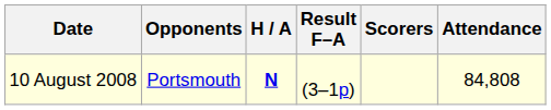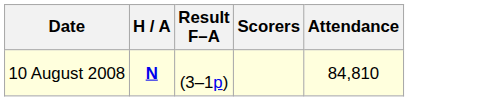 <table class="wikitable" style="text-align:center">
 <tr>
 <th>Date</th>
-<th>Opponents</th>
 <th>H / A</th>
 <th>Result<br>F–A</th>
 <th>Scorers</th>
 <th>Attendance</th>
 </tr>
 <tr bgcolor="#ffffdd">
 <td>10 August 2008</td>
-<td><a href='#'>Portsmouth</a></td>
 <td><strong><a href='#'>N</a></strong></td>
 <td><br>(3–1<a href='#'>p</a>)</td>
 <td></td>
-<td>84,808</td>
+<td>84,810</td>
 </tr>
 </table>
